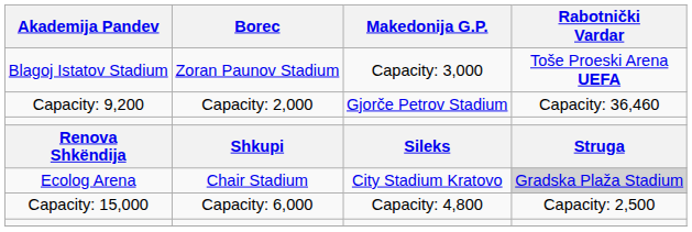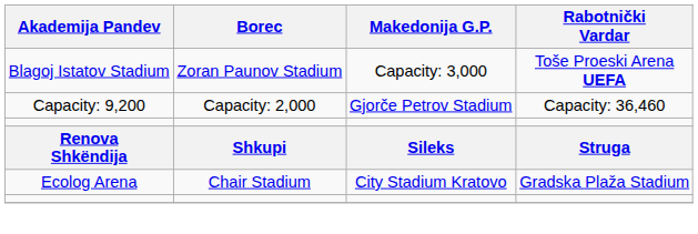 <table class="wikitable" style="text-align:center">
 <tr>
 <th><a href='#'>Akademija Pandev</a></th>
 <th><a href='#'>Borec</a></th>
 <th><a href='#'>Makedonija G.P.</a></th>
 <th><a href='#'>Rabotnički</a><br><a href='#'>Vardar</a></th>
 </tr>
 <tr>
 <td><a href='#'>Blagoj Istatov Stadium</a></td>
 <td><a href='#'>Zoran Paunov Stadium</a></td>
 <td>Capacity: 3,000</td>
 <td><a href='#'>Toše Proeski Arena</a> <br><strong><a href='#'>UEFA</a></strong> </td>
 </tr>
 <tr>
 <td>Capacity: 9,200</td>
 <td>Capacity: 2,000</td>
 <td><a href='#'>Gjorče Petrov Stadium</a></td>
 <td>Capacity: 36,460</td>
 </tr>
 <tr>
 <td></td>
 <td></td>
 <td></td>
 <td></td>
 </tr>
 <tr>
 <th><a href='#'>Renova</a><br><a href='#'>Shkëndija</a></th>
 <th><a href='#'>Shkupi</a></th>
 <th><a href='#'>Sileks</a></th>
 <th><a href='#'>Struga</a></th>
 </tr>
 <tr>
 <td><a href='#'>Ecolog Arena</a></td>
 <td><a href='#'>Chair Stadium</a></td>
 <td><a href='#'>City Stadium Kratovo</a></td>
-<td style="background: lightgrey;"><a href='#'>Gradska Plaža Stadium</a></td>
-</tr>
-<tr>
-<td>Capacity: 15,000</td>
-<td>Capacity: 6,000</td>
-<td>Capacity: 4,800</td>
-<td>Capacity: 2,500</td>
+<td><a href='#'>Gradska Plaža Stadium</a></td>
 </tr>
 <tr>
 <td></td>
 <td></td>
 <td></td>
 <td></td>
 </tr>
 <tr>
 </tr>
 </table>
